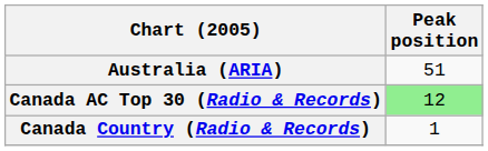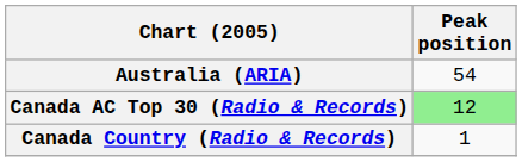 <table class="wikitable sortable plainrowheaders">
 <tr>
 <th scope="col">Chart (2005)</th>
 <th scope="col">Peak<br>position</th>
 </tr>
 <tr>
 <th scope="row">Australia (<a href='#'>ARIA</a>)</th>
-<td align="center">51</td>
+<td align="center">54</td>
 </tr>
 <tr>
 <th scope="row">Canada AC Top 30 (<em><a href='#'>Radio & Records</a></em>)</th>
 <td align="center" style="background: lightgreen;">12</td>
 </tr>
 <tr>
 <th scope="row">Canada <a href='#'>Country</a> (<em><a href='#'>Radio & Records</a></em>)</th>
 <td align="center">1</td>
 </tr>
 <tr>
 </tr>
 <tr>
 </tr>
 <tr>
 </tr>
 <tr>
 </tr>
 </table>
